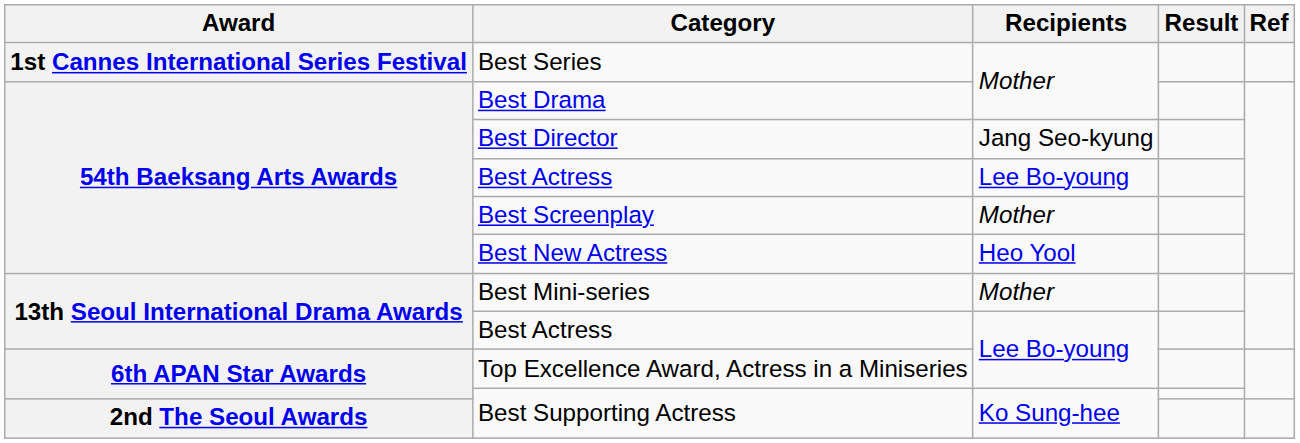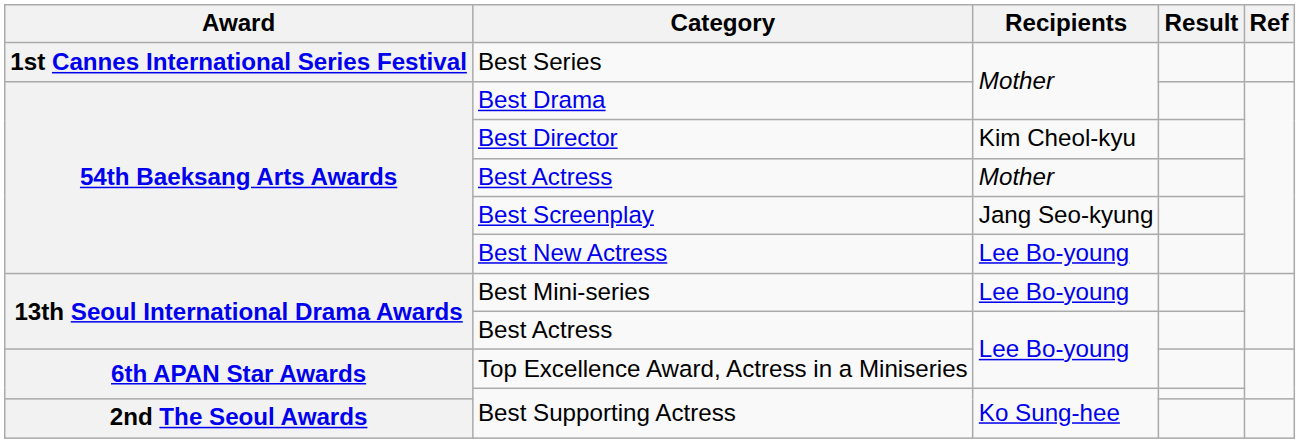 <table class="wikitable plainrowheaders sortable">
 <tr>
 <th scope="col">Award</th>
 <th scope="col">Category</th>
 <th scope="col">Recipients</th>
 <th scope="col">Result</th>
 <th scope="col">Ref</th>
 </tr>
 <tr>
 <th scope="row">1st <a href='#'>Cannes International Series Festival</a></th>
 <td>Best Series</td>
 <td rowspan=2><em>Mother</em></td>
 <td></td>
 <td></td>
 </tr>
 <tr>
 <th scope="row" rowspan=5><a href='#'>54th Baeksang Arts Awards</a></th>
 <td><a href='#'>Best Drama</a></td>
 <td></td>
 <td rowspan=5></td>
 </tr>
 <tr>
 <td><a href='#'>Best Director</a></td>
+<td>Kim Cheol-kyu</td>
+<td></td>
+</tr>
+<tr>
+<td><a href='#'>Best Actress</a></td>
+<td><em>Mother</em></td>
+<td></td>
+</tr>
+<tr>
+<td><a href='#'>Best Screenplay</a></td>
 <td>Jang Seo-kyung</td>
 <td></td>
 </tr>
 <tr>
-<td><a href='#'>Best Actress</a></td>
+<td><a href='#'>Best New Actress</a></td>
 <td><a href='#'>Lee Bo-young</a></td>
-<td></td>
-</tr>
-<tr>
-<td><a href='#'>Best Screenplay</a></td>
-<td><em>Mother</em></td>
-<td></td>
-</tr>
-<tr>
-<td><a href='#'>Best New Actress</a></td>
-<td><a href='#'>Heo Yool</a></td>
 <td></td>
 </tr>
 <tr>
 <th scope="row" rowspan=2>13th <a href='#'>Seoul International Drama Awards</a></th>
 <td>Best Mini-series</td>
-<td><em>Mother</em></td>
+<td><a href='#'>Lee Bo-young</a></td>
 <td></td>
 <td rowspan=2></td>
 </tr>
 <tr>
 <td>Best Actress</td>
 <td rowspan=2><a href='#'>Lee Bo-young</a></td>
 <td></td>
 </tr>
 <tr>
 <th scope="row" rowspan=2><a href='#'>6th APAN Star Awards</a></th>
 <td>Top Excellence Award, Actress in a Miniseries</td>
 <td></td>
 <td rowspan=2></td>
 </tr>
 <tr>
 <td rowspan=2>Best Supporting Actress</td>
 <td rowspan=2><a href='#'>Ko Sung-hee</a></td>
 <td></td>
 </tr>
 <tr>
 <th scope="row">2nd <a href='#'>The Seoul Awards</a></th>
 <td></td>
 <td></td>
 </tr>
 </table>
